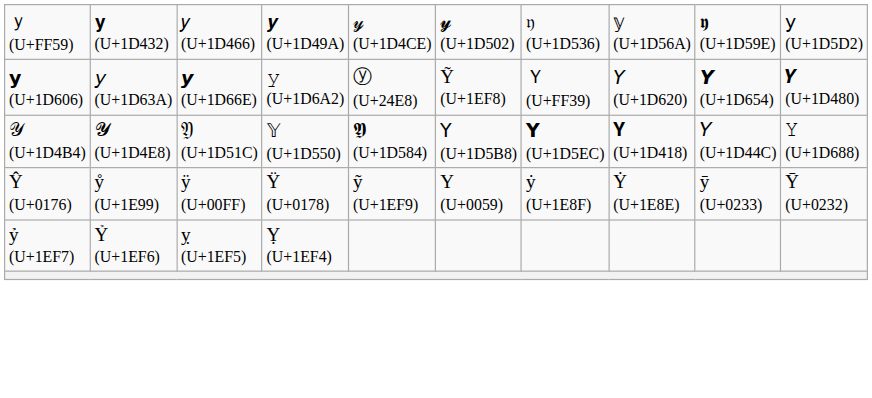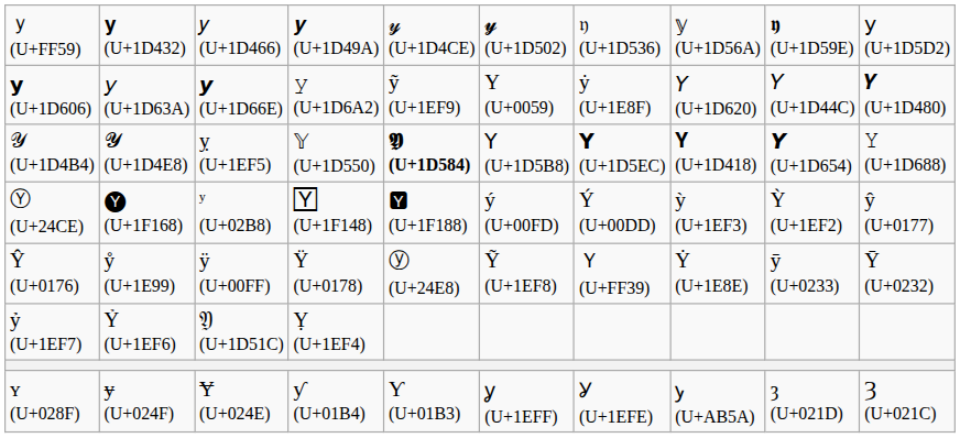 <table class="wikitable">
 <tr>
 <td>ｙ <br><small>(U+FF59)</small></td>
 <td>𝐲 <br><small>(U+1D432)</small></td>
 <td>𝑦 <br><small>(U+1D466)</small></td>
 <td>𝒚 <br><small>(U+1D49A)</small></td>
 <td>𝓎 <br><small>(U+1D4CE)</small></td>
 <td>𝔂 <br><small>(U+1D502)</small></td>
 <td>𝔶 <br><small>(U+1D536)</small></td>
 <td>𝕪 <br><small>(U+1D56A)</small></td>
 <td>𝖞 <br><small>(U+1D59E)</small></td>
 <td>𝗒 <br><small>(U+1D5D2)</small></td>
 </tr>
 <tr>
 <td>𝘆 <br><small>(U+1D606)</small></td>
 <td>𝘺 <br><small>(U+1D63A)</small></td>
 <td>𝙮 <br><small>(U+1D66E)</small></td>
 <td>𝚢 <br><small>(U+1D6A2)</small></td>
-<td>ⓨ <br><small>(U+24E8)</small></td>
-<td>Ỹ <br><small>(U+1EF8)</small></td>
-<td>Ｙ <br><small>(U+FF39)</small></td>
+<td>ỹ <br><small>(U+1EF9)</small></td>
+<td>Y <br><small>(U+0059)</small></td>
+<td>ẏ <br><small>(U+1E8F)</small></td>
 <td>𝘠 <br><small>(U+1D620)</small></td>
-<td>𝙔 <br><small>(U+1D654)</small></td>
+<td>𝑌 <br><small>(U+1D44C)</small></td>
 <td>𝒀 <br><small>(U+1D480)</small></td>
 </tr>
 <tr>
 <td>𝒴 <br><small>(U+1D4B4)</small></td>
 <td>𝓨 <br><small>(U+1D4E8)</small></td>
-<td>𝔜 <br><small>(U+1D51C)</small></td>
+<td>ỵ <br><small>(U+1EF5)</small></td>
 <td>𝕐 <br><small>(U+1D550)</small></td>
-<td>𝖄 <br><small>(U+1D584)</small></td>
+<td><strong>𝖄 <br><small>(U+1D584)</small></strong></td>
 <td>𝖸 <br><small>(U+1D5B8)</small></td>
 <td>𝗬 <br><small>(U+1D5EC)</small></td>
 <td>𝐘 <br><small>(U+1D418)</small></td>
-<td>𝑌 <br><small>(U+1D44C)</small></td>
+<td>𝙔 <br><small>(U+1D654)</small></td>
 <td>𝚈 <br><small>(U+1D688)</small></td>
+</tr>
+<tr>
+<td>Ⓨ <br><small>(U+24CE)</small></td>
+<td>🅨 <br><small>(U+1F168)</small></td>
+<td>ʸ <br><small>(U+02B8)</small></td>
+<td>🅈 <br><small>(U+1F148)</small></td>
+<td>🆈 <br><small>(U+1F188)</small></td>
+<td>ý <br><small>(U+00FD)</small></td>
+<td>Ý <br><small>(U+00DD)</small></td>
+<td>ỳ <br><small>(U+1EF3)</small></td>
+<td>Ỳ <br><small>(U+1EF2)</small></td>
+<td>ŷ <br><small>(U+0177)</small></td>
 </tr>
 <tr>
 <td>Ŷ <br><small>(U+0176)</small></td>
 <td>ẙ <br><small>(U+1E99)</small></td>
 <td>ÿ <br><small>(U+00FF)</small></td>
 <td>Ÿ <br><small>(U+0178)</small></td>
-<td>ỹ <br><small>(U+1EF9)</small></td>
-<td>Y <br><small>(U+0059)</small></td>
-<td>ẏ <br><small>(U+1E8F)</small></td>
+<td>ⓨ <br><small>(U+24E8)</small></td>
+<td>Ỹ <br><small>(U+1EF8)</small></td>
+<td>Ｙ <br><small>(U+FF39)</small></td>
 <td>Ẏ <br><small>(U+1E8E)</small></td>
 <td>ȳ <br><small>(U+0233)</small></td>
 <td>Ȳ <br><small>(U+0232)</small></td>
 </tr>
 <tr>
 <td>ỷ <br><small>(U+1EF7)</small></td>
 <td>Ỷ <br><small>(U+1EF6)</small></td>
-<td>ỵ <br><small>(U+1EF5)</small></td>
+<td>𝔜 <br><small>(U+1D51C)</small></td>
 <td>Ỵ <br><small>(U+1EF4)</small></td>
 <td></td>
 <td></td>
 <td></td>
 <td></td>
 <td></td>
 <td></td>
 </tr>
 <tr>
 <th colspan=10></th>
 </tr>
+<tr>
+<td>ʏ <br><small>(U+028F)</small></td>
+<td>ɏ <br><small>(U+024F)</small></td>
+<td>Ɏ <br><small>(U+024E)</small></td>
+<td>ƴ <br><small>(U+01B4)</small></td>
+<td>Ƴ <br><small>(U+01B3)</small></td>
+<td>ỿ <br><small>(U+1EFF)</small></td>
+<td>Ỿ <br><small>(U+1EFE)</small></td>
+<td>ꭚ <br><small>(U+AB5A)</small></td>
+<td>ȝ <br><small>(U+021D)</small></td>
+<td>Ȝ <br><small>(U+021C)</small></td>
+</tr>
 </table>
